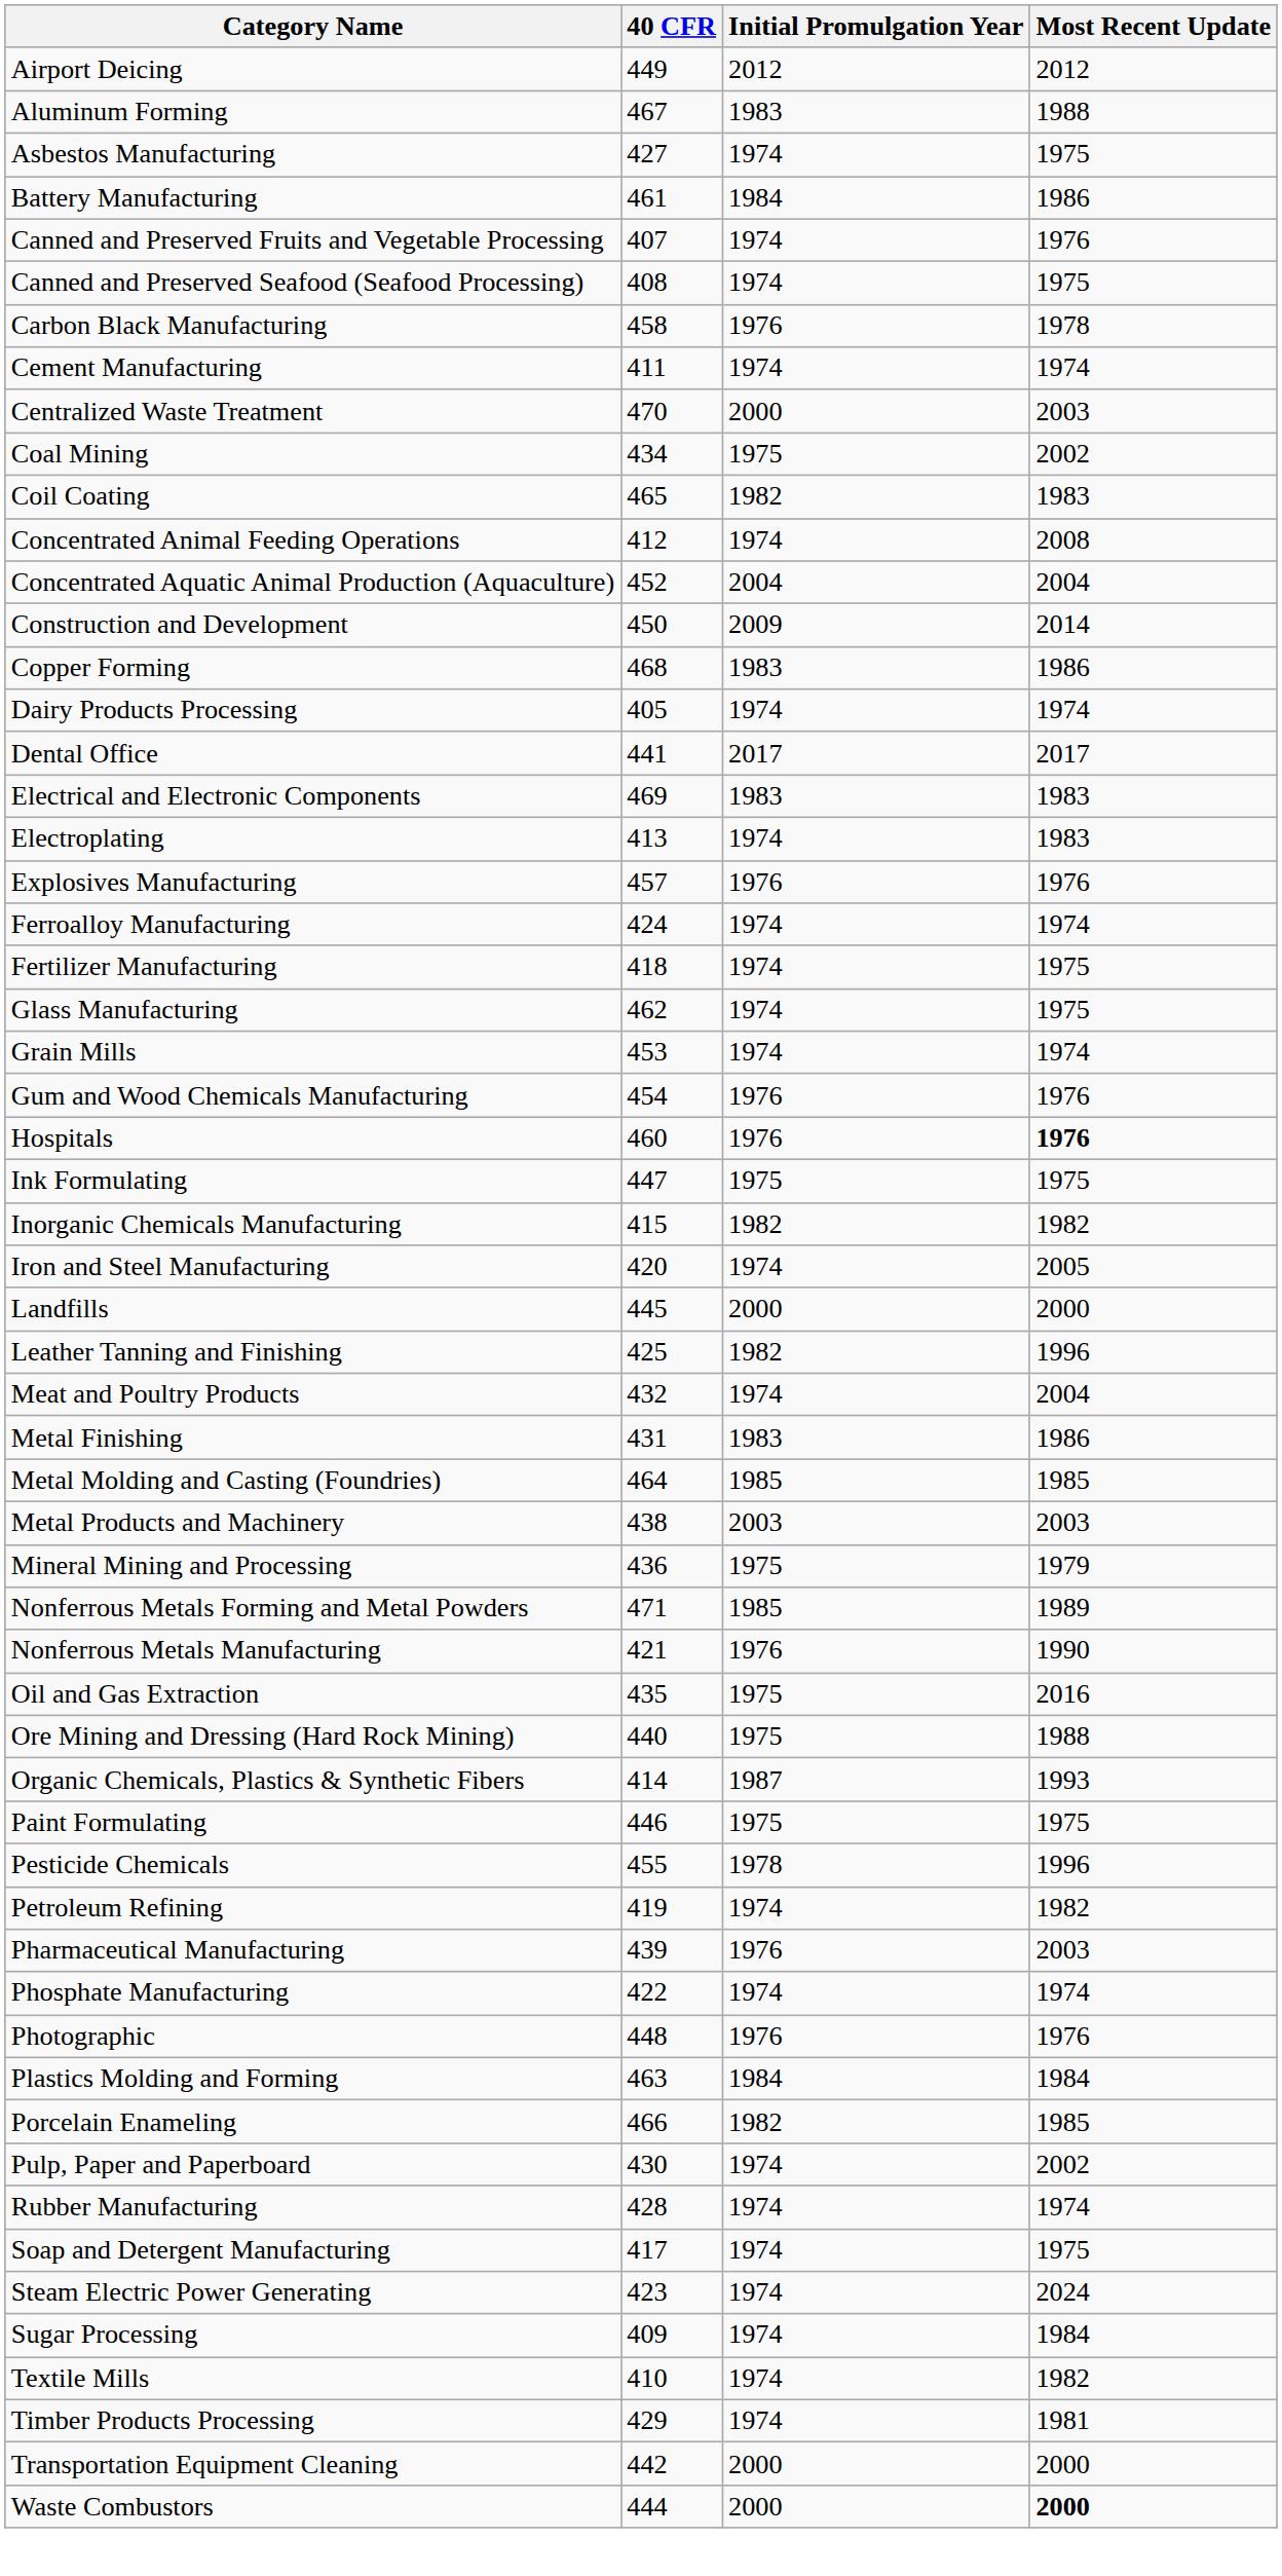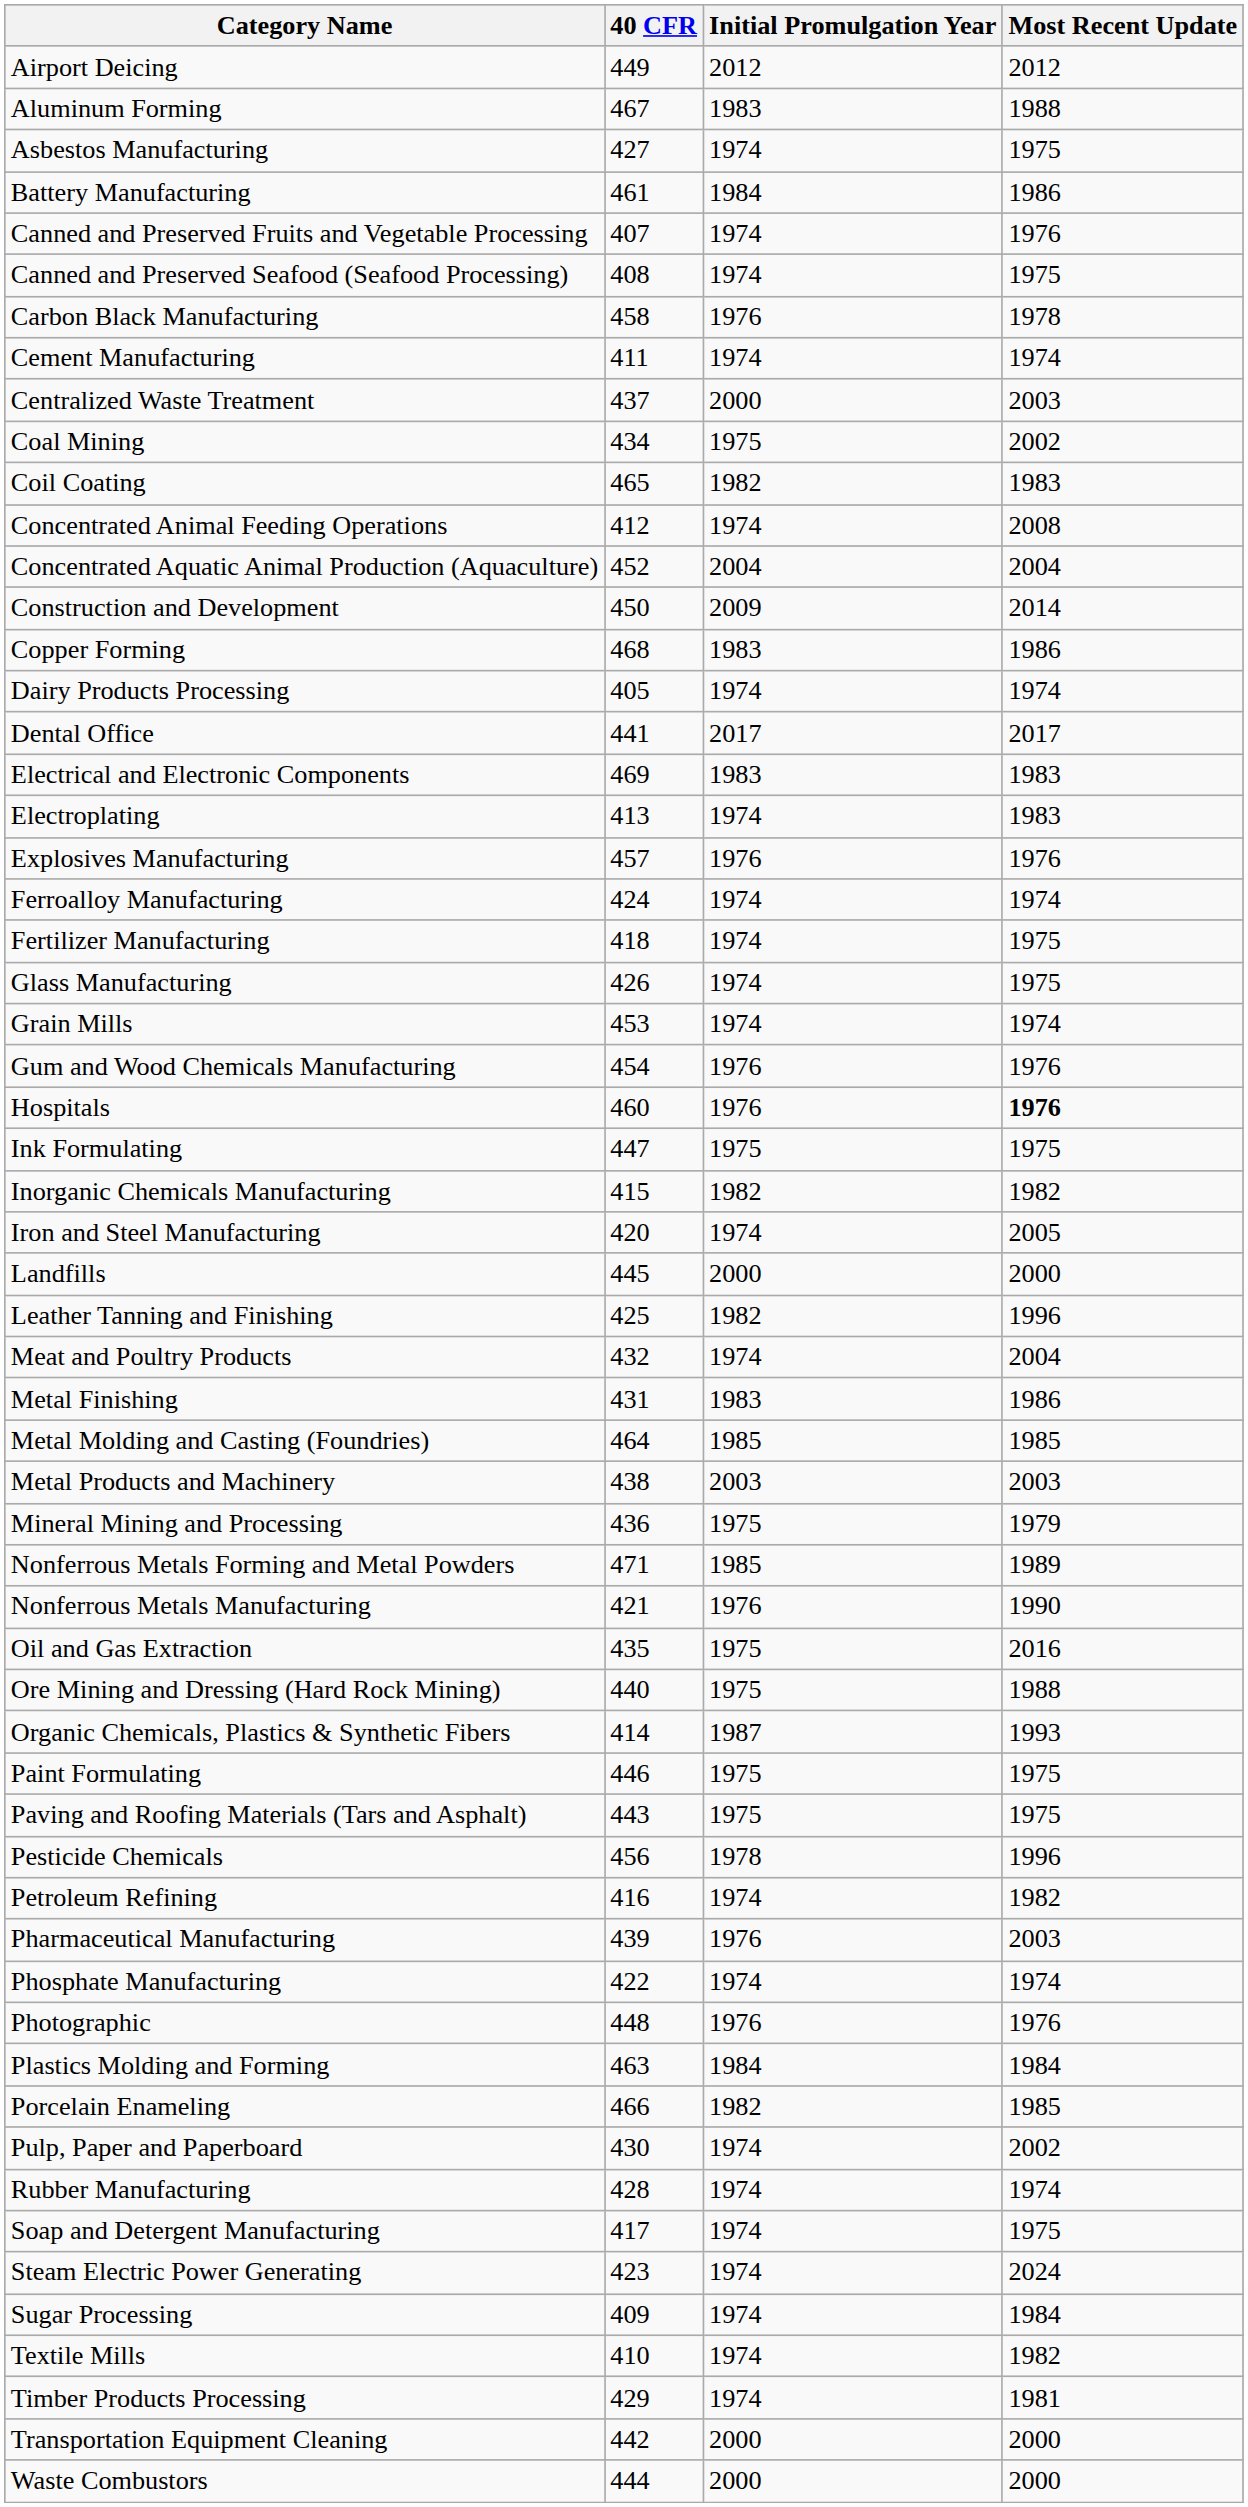 <table class="wikitable sortable">
 <tr>
 <th><strong>Category Name</strong></th>
 <th><strong>40 <a href='#'>CFR</a></strong></th>
 <th><strong>Initial Promulgation Year</strong></th>
 <th><strong>Most Recent Update</strong></th>
 </tr>
 <tr>
 <td>Airport Deicing</td>
 <td>449</td>
 <td>2012</td>
 <td>2012</td>
 </tr>
 <tr>
 <td>Aluminum Forming</td>
 <td>467</td>
 <td>1983</td>
 <td>1988</td>
 </tr>
 <tr>
 <td>Asbestos Manufacturing</td>
 <td>427</td>
 <td>1974</td>
 <td>1975</td>
 </tr>
 <tr>
 <td>Battery Manufacturing</td>
 <td>461</td>
 <td>1984</td>
 <td>1986</td>
 </tr>
 <tr>
 <td>Canned and Preserved Fruits and Vegetable Processing</td>
 <td>407</td>
 <td>1974</td>
 <td>1976</td>
 </tr>
 <tr>
 <td>Canned and Preserved Seafood (Seafood Processing)</td>
 <td>408</td>
 <td>1974</td>
 <td>1975</td>
 </tr>
 <tr>
 <td>Carbon Black Manufacturing</td>
 <td>458</td>
 <td>1976</td>
 <td>1978</td>
 </tr>
 <tr>
 <td>Cement Manufacturing</td>
 <td>411</td>
 <td>1974</td>
 <td>1974</td>
 </tr>
 <tr>
 <td>Centralized Waste Treatment</td>
-<td>470</td>
+<td>437</td>
 <td>2000</td>
 <td>2003</td>
 </tr>
 <tr>
 <td>Coal Mining</td>
 <td>434</td>
 <td>1975</td>
 <td>2002</td>
 </tr>
 <tr>
 <td>Coil Coating</td>
 <td>465</td>
 <td>1982</td>
 <td>1983</td>
 </tr>
 <tr>
 <td>Concentrated Animal Feeding Operations</td>
 <td>412</td>
 <td>1974</td>
 <td>2008</td>
 </tr>
 <tr>
 <td>Concentrated Aquatic Animal Production (Aquaculture)</td>
 <td>452</td>
 <td>2004</td>
 <td>2004</td>
 </tr>
 <tr>
 <td>Construction and Development</td>
 <td>450</td>
 <td>2009</td>
 <td>2014</td>
 </tr>
 <tr>
 <td>Copper Forming</td>
 <td>468</td>
 <td>1983</td>
 <td>1986</td>
 </tr>
 <tr>
 <td>Dairy Products Processing</td>
 <td>405</td>
 <td>1974</td>
 <td>1974</td>
 </tr>
 <tr>
 <td>Dental Office</td>
 <td>441</td>
 <td>2017</td>
 <td>2017</td>
 </tr>
 <tr>
 <td>Electrical and Electronic Components</td>
 <td>469</td>
 <td>1983</td>
 <td>1983</td>
 </tr>
 <tr>
 <td>Electroplating</td>
 <td>413</td>
 <td>1974</td>
 <td>1983</td>
 </tr>
 <tr>
 <td>Explosives Manufacturing</td>
 <td>457</td>
 <td>1976</td>
 <td>1976</td>
 </tr>
 <tr>
 <td>Ferroalloy Manufacturing</td>
 <td>424</td>
 <td>1974</td>
 <td>1974</td>
 </tr>
 <tr>
 <td>Fertilizer Manufacturing</td>
 <td>418</td>
 <td>1974</td>
 <td>1975</td>
 </tr>
 <tr>
 <td>Glass Manufacturing</td>
-<td>462</td>
+<td>426</td>
 <td>1974</td>
 <td>1975</td>
 </tr>
 <tr>
 <td>Grain Mills</td>
 <td>453</td>
 <td>1974</td>
 <td>1974</td>
 </tr>
 <tr>
 <td>Gum and Wood Chemicals Manufacturing</td>
 <td>454</td>
 <td>1976</td>
 <td>1976</td>
 </tr>
 <tr>
 <td>Hospitals</td>
 <td>460</td>
 <td>1976</td>
 <td><strong>1976</strong></td>
 </tr>
 <tr>
 <td>Ink Formulating</td>
 <td>447</td>
 <td>1975</td>
 <td>1975</td>
 </tr>
 <tr>
 <td>Inorganic Chemicals Manufacturing</td>
 <td>415</td>
 <td>1982</td>
 <td>1982</td>
 </tr>
 <tr>
 <td>Iron and Steel Manufacturing</td>
 <td>420</td>
 <td>1974</td>
 <td>2005</td>
 </tr>
 <tr>
 <td>Landfills</td>
 <td>445</td>
 <td>2000</td>
 <td>2000</td>
 </tr>
 <tr>
 <td>Leather Tanning and Finishing</td>
 <td>425</td>
 <td>1982</td>
 <td>1996</td>
 </tr>
 <tr>
 <td>Meat and Poultry Products</td>
 <td>432</td>
 <td>1974</td>
 <td>2004</td>
 </tr>
 <tr>
 <td>Metal Finishing</td>
 <td>431</td>
 <td>1983</td>
 <td>1986</td>
 </tr>
 <tr>
 <td>Metal Molding and Casting (Foundries)</td>
 <td>464</td>
 <td>1985</td>
 <td>1985</td>
 </tr>
 <tr>
 <td>Metal Products and Machinery</td>
 <td>438</td>
 <td>2003</td>
 <td>2003</td>
 </tr>
 <tr>
 <td>Mineral Mining and Processing</td>
 <td>436</td>
 <td>1975</td>
 <td>1979</td>
 </tr>
 <tr>
 <td>Nonferrous Metals Forming and Metal Powders</td>
 <td>471</td>
 <td>1985</td>
 <td>1989</td>
 </tr>
 <tr>
 <td>Nonferrous Metals Manufacturing</td>
 <td>421</td>
 <td>1976</td>
 <td>1990</td>
 </tr>
 <tr>
 <td>Oil and Gas Extraction</td>
 <td>435</td>
 <td>1975</td>
 <td>2016</td>
 </tr>
 <tr>
 <td>Ore Mining and Dressing (Hard Rock Mining)</td>
 <td>440</td>
 <td>1975</td>
 <td>1988</td>
 </tr>
 <tr>
 <td>Organic Chemicals, Plastics & Synthetic Fibers</td>
 <td>414</td>
 <td>1987</td>
 <td>1993</td>
 </tr>
 <tr>
 <td>Paint Formulating</td>
 <td>446</td>
 <td>1975</td>
 <td>1975</td>
 </tr>
 <tr>
+<td>Paving and Roofing Materials (Tars and Asphalt)</td>
+<td>443</td>
+<td>1975</td>
+<td>1975</td>
+</tr>
+<tr>
 <td>Pesticide Chemicals</td>
-<td>455</td>
+<td>456</td>
 <td>1978</td>
 <td>1996</td>
 </tr>
 <tr>
 <td>Petroleum Refining</td>
-<td>419</td>
+<td>416</td>
 <td>1974</td>
 <td>1982</td>
 </tr>
 <tr>
 <td>Pharmaceutical Manufacturing</td>
 <td>439</td>
 <td>1976</td>
 <td>2003</td>
 </tr>
 <tr>
 <td>Phosphate Manufacturing</td>
 <td>422</td>
 <td>1974</td>
 <td>1974</td>
 </tr>
 <tr>
 <td>Photographic</td>
 <td>448</td>
 <td>1976</td>
 <td>1976</td>
 </tr>
 <tr>
 <td>Plastics Molding and Forming</td>
 <td>463</td>
 <td>1984</td>
 <td>1984</td>
 </tr>
 <tr>
 <td>Porcelain Enameling</td>
 <td>466</td>
 <td>1982</td>
 <td>1985</td>
 </tr>
 <tr>
 <td>Pulp, Paper and Paperboard</td>
 <td>430</td>
 <td>1974</td>
 <td>2002</td>
 </tr>
 <tr>
 <td>Rubber Manufacturing</td>
 <td>428</td>
 <td>1974</td>
 <td>1974</td>
 </tr>
 <tr>
 <td>Soap and Detergent Manufacturing</td>
 <td>417</td>
 <td>1974</td>
 <td>1975</td>
 </tr>
 <tr>
 <td>Steam Electric Power Generating</td>
 <td>423</td>
 <td>1974</td>
 <td>2024</td>
 </tr>
 <tr>
 <td>Sugar Processing</td>
 <td>409</td>
 <td>1974</td>
 <td>1984</td>
 </tr>
 <tr>
 <td>Textile Mills</td>
 <td>410</td>
 <td>1974</td>
 <td>1982</td>
 </tr>
 <tr>
 <td>Timber Products Processing</td>
 <td>429</td>
 <td>1974</td>
 <td>1981</td>
 </tr>
 <tr>
 <td>Transportation Equipment Cleaning</td>
 <td>442</td>
 <td>2000</td>
 <td>2000</td>
 </tr>
 <tr>
 <td>Waste Combustors</td>
 <td>444</td>
 <td>2000</td>
-<td><strong>2000</strong></td>
+<td>2000</td>
 </tr>
 </table>
